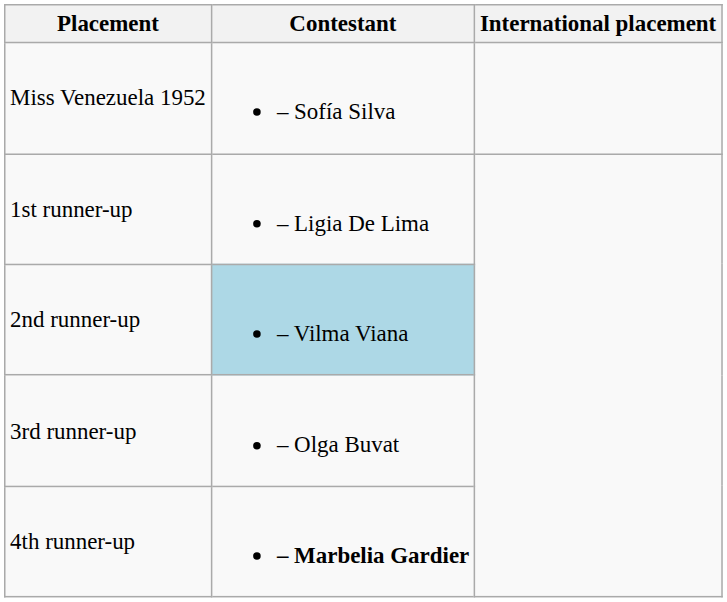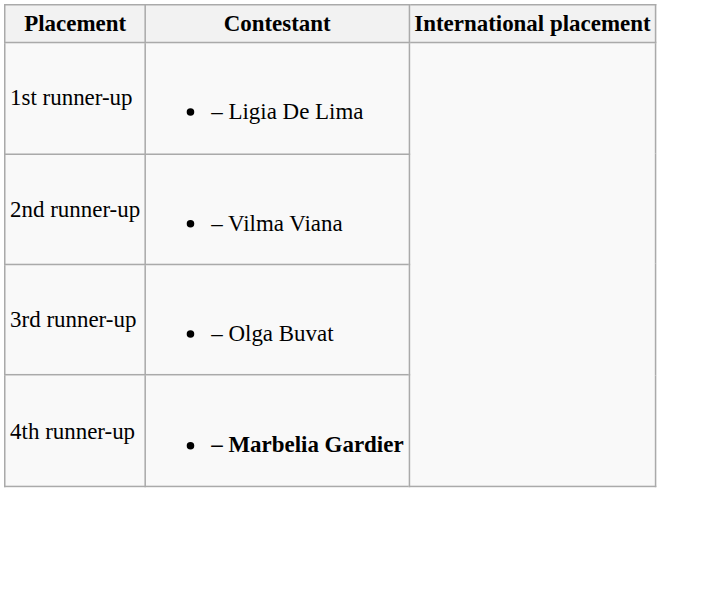 <table class="wikitable sortable" style="font-size: 95%;">
 <tr>
 <th>Placement</th>
 <th>Contestant</th>
 <th>International placement</th>
-</tr>
-<tr>
-<td>Miss Venezuela 1952</td>
-<td><br><ul><li> – Sofía Silva</li></ul></td>
-<td></td>
 </tr>
 <tr>
 <td>1st runner-up</td>
 <td><br><ul><li> – Ligia De Lima</li></ul></td>
 <td rowspan="4"></td>
 </tr>
 <tr>
 <td>2nd runner-up</td>
-<td style="background: lightblue;"><br><ul><li> – Vilma Viana</li></ul></td>
+<td><br><ul><li> – Vilma Viana</li></ul></td>
 </tr>
 <tr>
 <td>3rd runner-up</td>
 <td><br><ul><li> – Olga Buvat</li></ul></td>
 </tr>
 <tr>
 <td>4th runner-up</td>
 <td><strong><br><ul><li> – Marbelia Gardier</li></ul></strong></td>
 </tr>
 </table>
